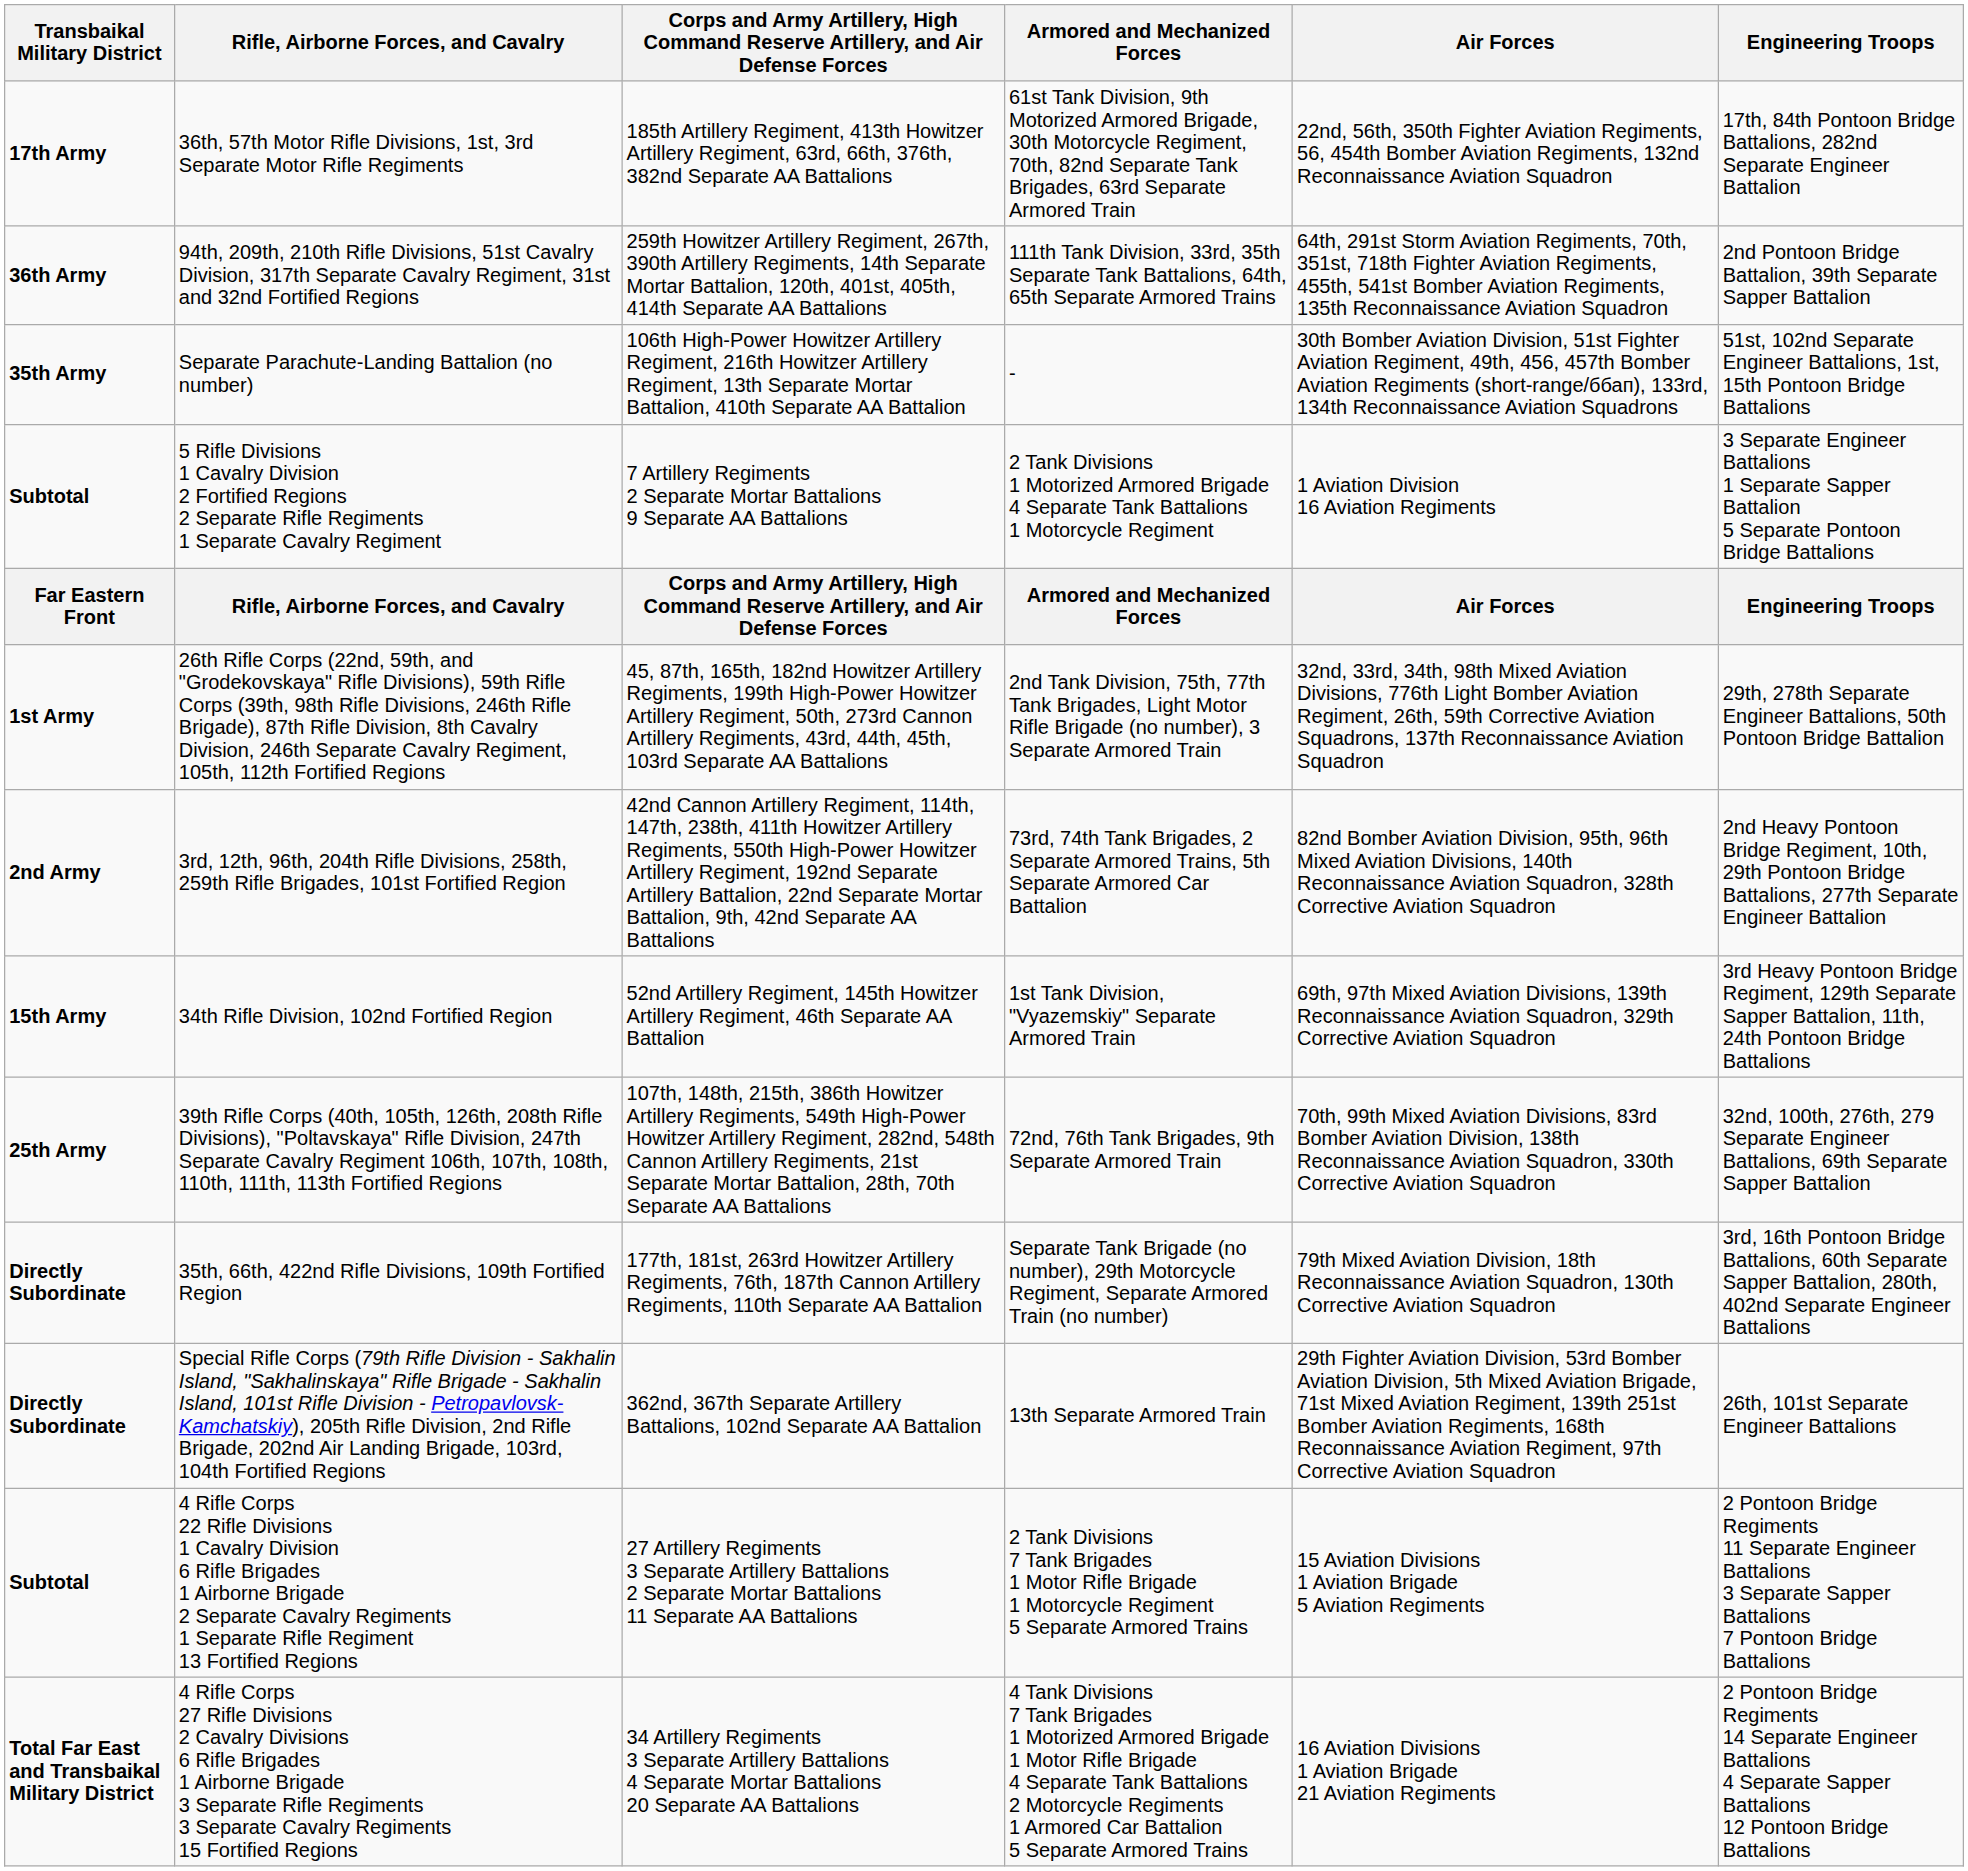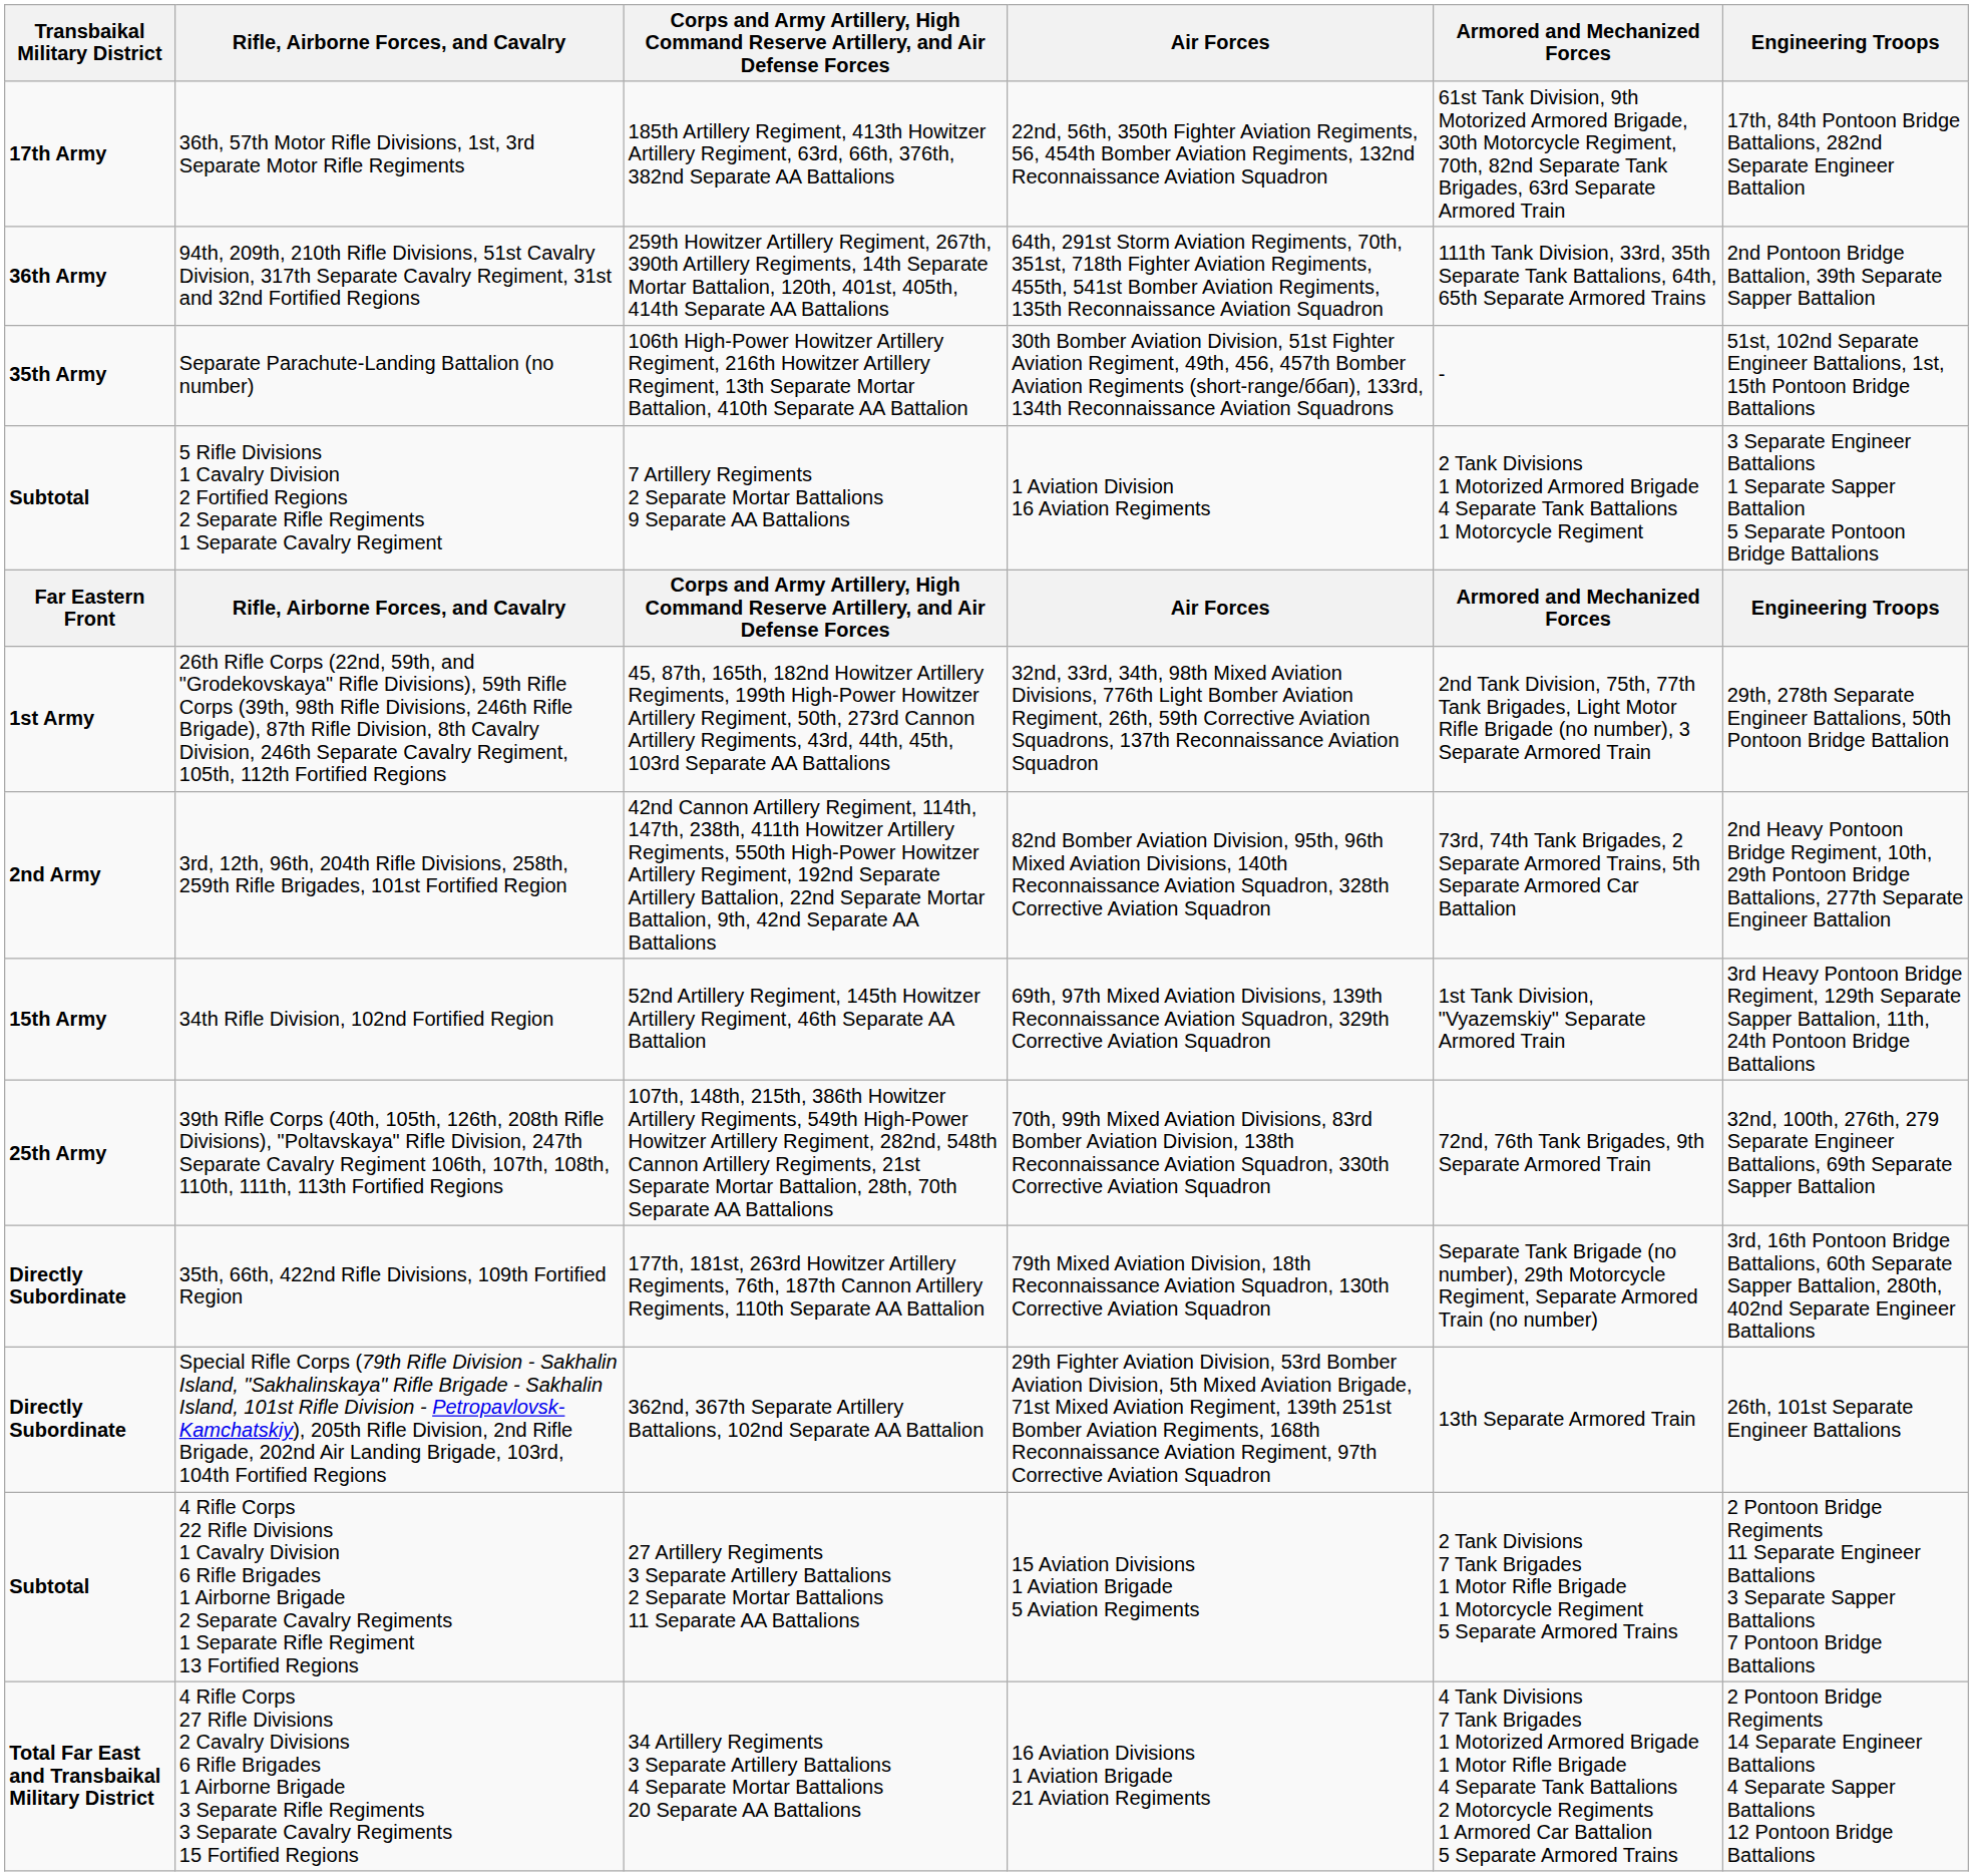 <table class="wikitable mw-collapsible">
 <tr>
 <th>Transbaikal Military District</th>
 <th>Rifle, Airborne Forces, and Cavalry</th>
 <th>Corps and Army Artillery, High Command Reserve Artillery, and Air Defense Forces</th>
+<th>Air Forces</th>
 <th>Armored and Mechanized Forces</th>
-<th>Air Forces</th>
 <th>Engineering Troops</th>
 </tr>
 <tr>
 <td><strong>17th Army</strong></td>
 <td>36th, 57th Motor Rifle Divisions, 1st, 3rd Separate Motor Rifle Regiments</td>
 <td>185th Artillery Regiment, 413th Howitzer Artillery Regiment, 63rd, 66th, 376th, 382nd Separate AA Battalions</td>
+<td>22nd, 56th, 350th Fighter Aviation Regiments, 56, 454th Bomber Aviation Regiments, 132nd Reconnaissance Aviation Squadron</td>
 <td>61st Tank Division, 9th Motorized Armored Brigade, 30th Motorcycle Regiment, 70th, 82nd Separate Tank Brigades, 63rd Separate Armored Train</td>
-<td>22nd, 56th, 350th Fighter Aviation Regiments, 56, 454th Bomber Aviation Regiments, 132nd Reconnaissance Aviation Squadron</td>
 <td>17th, 84th Pontoon Bridge Battalions, 282nd Separate Engineer Battalion</td>
 </tr>
 <tr>
 <td><strong>36th Army</strong></td>
 <td>94th, 209th, 210th Rifle Divisions, 51st Cavalry Division, 317th Separate Cavalry Regiment, 31st and 32nd Fortified Regions</td>
 <td>259th Howitzer Artillery Regiment, 267th, 390th Artillery Regiments, 14th Separate Mortar Battalion, 120th, 401st, 405th, 414th Separate AA Battalions</td>
+<td>64th, 291st Storm Aviation Regiments, 70th, 351st, 718th Fighter Aviation Regiments, 455th, 541st Bomber Aviation Regiments, 135th Reconnaissance Aviation Squadron</td>
 <td>111th Tank Division, 33rd, 35th Separate Tank Battalions, 64th, 65th Separate Armored Trains</td>
-<td>64th, 291st Storm Aviation Regiments, 70th, 351st, 718th Fighter Aviation Regiments, 455th, 541st Bomber Aviation Regiments, 135th Reconnaissance Aviation Squadron</td>
 <td>2nd Pontoon Bridge Battalion, 39th Separate Sapper Battalion</td>
 </tr>
 <tr>
 <td><strong>35th Army</strong></td>
 <td>Separate Parachute-Landing Battalion (no number)</td>
 <td>106th High-Power Howitzer Artillery Regiment, 216th Howitzer Artillery Regiment, 13th Separate Mortar Battalion, 410th Separate AA Battalion</td>
+<td>30th Bomber Aviation Division, 51st Fighter Aviation Regiment, 49th, 456, 457th Bomber Aviation Regiments (short-range/ббап), 133rd, 134th Reconnaissance Aviation Squadrons</td>
 <td>-</td>
-<td>30th Bomber Aviation Division, 51st Fighter Aviation Regiment, 49th, 456, 457th Bomber Aviation Regiments (short-range/ббап), 133rd, 134th Reconnaissance Aviation Squadrons</td>
 <td>51st, 102nd Separate Engineer Battalions, 1st, 15th Pontoon Bridge Battalions</td>
 </tr>
 <tr>
 <td><strong>Subtotal</strong></td>
 <td>5 Rifle Divisions<br>1 Cavalry Division<br>2 Fortified Regions<br>2 Separate Rifle Regiments<br>1 Separate Cavalry Regiment</td>
 <td>7 Artillery Regiments<br>2 Separate Mortar Battalions<br>9 Separate AA Battalions</td>
+<td>1 Aviation Division<br>16 Aviation Regiments</td>
 <td>2 Tank Divisions<br>1 Motorized Armored Brigade<br>4 Separate Tank Battalions<br>1 Motorcycle Regiment</td>
-<td>1 Aviation Division<br>16 Aviation Regiments</td>
 <td>3 Separate Engineer Battalions<br>1 Separate Sapper Battalion<br>5 Separate Pontoon Bridge Battalions</td>
 </tr>
 <tr>
 <th>Far Eastern Front</th>
 <th>Rifle, Airborne Forces, and Cavalry</th>
 <th>Corps and Army Artillery, High Command Reserve Artillery, and Air Defense Forces</th>
+<th>Air Forces</th>
 <th>Armored and Mechanized Forces</th>
-<th>Air Forces</th>
 <th>Engineering Troops</th>
 </tr>
 <tr>
 <td><strong>1st Army</strong></td>
 <td>26th Rifle Corps (22nd, 59th, and "Grodekovskaya" Rifle Divisions), 59th Rifle Corps (39th, 98th Rifle Divisions, 246th Rifle Brigade), 87th Rifle Division, 8th Cavalry Division, 246th Separate Cavalry Regiment, 105th, 112th Fortified Regions</td>
 <td>45, 87th, 165th, 182nd Howitzer Artillery Regiments, 199th High-Power Howitzer Artillery Regiment, 50th, 273rd Cannon Artillery Regiments, 43rd, 44th, 45th, 103rd Separate AA Battalions</td>
+<td>32nd, 33rd, 34th, 98th Mixed Aviation Divisions, 776th Light Bomber Aviation Regiment, 26th, 59th Corrective Aviation Squadrons, 137th Reconnaissance Aviation Squadron</td>
 <td>2nd Tank Division, 75th, 77th Tank Brigades, Light Motor Rifle Brigade (no number), 3 Separate Armored Train</td>
-<td>32nd, 33rd, 34th, 98th Mixed Aviation Divisions, 776th Light Bomber Aviation Regiment, 26th, 59th Corrective Aviation Squadrons, 137th Reconnaissance Aviation Squadron</td>
 <td>29th, 278th Separate Engineer Battalions, 50th Pontoon Bridge Battalion</td>
 </tr>
 <tr>
 <td><strong>2nd Army</strong></td>
 <td>3rd, 12th, 96th, 204th Rifle Divisions, 258th, 259th Rifle Brigades, 101st Fortified Region</td>
 <td>42nd Cannon Artillery Regiment, 114th, 147th, 238th, 411th Howitzer Artillery Regiments, 550th High-Power Howitzer Artillery Regiment, 192nd Separate Artillery Battalion, 22nd Separate Mortar Battalion, 9th, 42nd Separate AA Battalions</td>
+<td>82nd Bomber Aviation Division, 95th, 96th Mixed Aviation Divisions, 140th Reconnaissance Aviation Squadron, 328th Corrective Aviation Squadron</td>
 <td>73rd, 74th Tank Brigades, 2 Separate Armored Trains, 5th Separate Armored Car Battalion</td>
-<td>82nd Bomber Aviation Division, 95th, 96th Mixed Aviation Divisions, 140th Reconnaissance Aviation Squadron, 328th Corrective Aviation Squadron</td>
 <td>2nd Heavy Pontoon Bridge Regiment, 10th, 29th Pontoon Bridge Battalions, 277th Separate Engineer Battalion</td>
 </tr>
 <tr>
 <td><strong>15th Army</strong></td>
 <td>34th Rifle Division, 102nd Fortified Region</td>
 <td>52nd Artillery Regiment, 145th Howitzer Artillery Regiment, 46th Separate AA Battalion</td>
+<td>69th, 97th Mixed Aviation Divisions, 139th Reconnaissance Aviation Squadron, 329th Corrective Aviation Squadron</td>
 <td>1st Tank Division, "Vyazemskiy" Separate Armored Train</td>
-<td>69th, 97th Mixed Aviation Divisions, 139th Reconnaissance Aviation Squadron, 329th Corrective Aviation Squadron</td>
 <td>3rd Heavy Pontoon Bridge Regiment, 129th Separate Sapper Battalion, 11th, 24th Pontoon Bridge Battalions</td>
 </tr>
 <tr>
 <td><strong>25th Army</strong></td>
 <td>39th Rifle Corps (40th, 105th, 126th, 208th Rifle Divisions), "Poltavskaya" Rifle Division, 247th Separate Cavalry Regiment 106th, 107th, 108th, 110th, 111th, 113th Fortified Regions</td>
 <td>107th, 148th, 215th, 386th Howitzer Artillery Regiments, 549th High-Power Howitzer Artillery Regiment, 282nd, 548th Cannon Artillery Regiments, 21st Separate Mortar Battalion, 28th, 70th Separate AA Battalions</td>
+<td>70th, 99th Mixed Aviation Divisions, 83rd Bomber Aviation Division, 138th Reconnaissance Aviation Squadron, 330th Corrective Aviation Squadron</td>
 <td>72nd, 76th Tank Brigades, 9th Separate Armored Train</td>
-<td>70th, 99th Mixed Aviation Divisions, 83rd Bomber Aviation Division, 138th Reconnaissance Aviation Squadron, 330th Corrective Aviation Squadron</td>
 <td>32nd, 100th, 276th, 279 Separate Engineer Battalions, 69th Separate Sapper Battalion</td>
 </tr>
 <tr>
 <td><strong>Directly Subordinate</strong></td>
 <td>35th, 66th, 422nd Rifle Divisions, 109th Fortified Region</td>
 <td>177th, 181st, 263rd Howitzer Artillery Regiments, 76th, 187th Cannon Artillery Regiments, 110th Separate AA Battalion</td>
+<td>79th Mixed Aviation Division, 18th Reconnaissance Aviation Squadron, 130th Corrective Aviation Squadron</td>
 <td>Separate Tank Brigade (no number), 29th Motorcycle Regiment, Separate Armored Train (no number)</td>
-<td>79th Mixed Aviation Division, 18th Reconnaissance Aviation Squadron, 130th Corrective Aviation Squadron</td>
 <td>3rd, 16th Pontoon Bridge Battalions, 60th Separate Sapper Battalion, 280th, 402nd Separate Engineer Battalions</td>
 </tr>
 <tr>
 <td><strong>Directly Subordinate</strong></td>
 <td>Special Rifle Corps (<em>79th Rifle Division - Sakhalin Island, "Sakhalinskaya" Rifle Brigade -</em> <em>Sakhalin Island, 101st Rifle Division - <a href='#'>Petropavlovsk-Kamchatskiy</a></em>), 205th Rifle Division, 2nd Rifle Brigade, 202nd Air Landing Brigade, 103rd, 104th Fortified Regions</td>
 <td>362nd, 367th Separate Artillery Battalions, 102nd Separate AA Battalion</td>
+<td>29th Fighter Aviation Division, 53rd Bomber Aviation Division, 5th Mixed Aviation Brigade, 71st Mixed Aviation Regiment, 139th 251st Bomber Aviation Regiments, 168th Reconnaissance Aviation Regiment, 97th Corrective Aviation Squadron</td>
 <td>13th Separate Armored Train</td>
-<td>29th Fighter Aviation Division, 53rd Bomber Aviation Division, 5th Mixed Aviation Brigade, 71st Mixed Aviation Regiment, 139th 251st Bomber Aviation Regiments, 168th Reconnaissance Aviation Regiment, 97th Corrective Aviation Squadron</td>
 <td>26th, 101st Separate Engineer Battalions</td>
 </tr>
 <tr>
 <td><strong>Subtotal</strong></td>
 <td>4 Rifle Corps<br>22 Rifle Divisions<br>1 Cavalry Division<br>6 Rifle Brigades<br>1 Airborne Brigade<br>2 Separate Cavalry Regiments<br>1 Separate Rifle Regiment<br>13 Fortified Regions</td>
 <td>27 Artillery Regiments<br>3 Separate Artillery Battalions<br>2 Separate Mortar Battalions<br>11 Separate AA Battalions</td>
+<td>15 Aviation Divisions<br>1 Aviation Brigade<br>5 Aviation Regiments</td>
 <td>2 Tank Divisions<br>7 Tank Brigades<br>1 Motor Rifle Brigade<br>1 Motorcycle Regiment<br>5 Separate Armored Trains</td>
-<td>15 Aviation Divisions<br>1 Aviation Brigade<br>5 Aviation Regiments</td>
 <td>2 Pontoon Bridge Regiments<br>11 Separate Engineer Battalions<br>3 Separate Sapper Battalions<br>7 Pontoon Bridge Battalions</td>
 </tr>
 <tr>
 <td><strong>Total Far East and Transbaikal Military District</strong></td>
 <td>4 Rifle Corps<br>27 Rifle Divisions<br>2 Cavalry Divisions<br>6 Rifle Brigades<br>1 Airborne Brigade<br>3 Separate Rifle Regiments<br>3 Separate Cavalry Regiments<br>15 Fortified Regions</td>
 <td>34 Artillery Regiments<br>3 Separate Artillery Battalions<br>4 Separate Mortar Battalions<br>20 Separate AA Battalions</td>
+<td>16 Aviation Divisions<br>1 Aviation Brigade<br>21 Aviation Regiments</td>
 <td>4 Tank Divisions<br>7 Tank Brigades<br>1 Motorized Armored Brigade<br>1 Motor Rifle Brigade<br>4 Separate Tank Battalions<br>2 Motorcycle Regiments<br>1 Armored Car Battalion<br>5 Separate Armored Trains</td>
-<td>16 Aviation Divisions<br>1 Aviation Brigade<br>21 Aviation Regiments</td>
 <td>2 Pontoon Bridge Regiments<br>14 Separate Engineer Battalions<br>4 Separate Sapper Battalions<br>12 Pontoon Bridge Battalions</td>
 </tr>
 </table>
